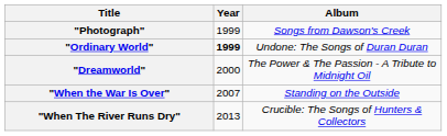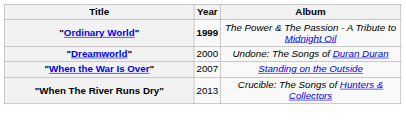 <table class="wikitable plainrowheaders" style="text-align:center;" border="1">
 <tr>
 <th scope="col" style="width:19em;">Title</th>
 <th scope="col" style="width:1em;">Year</th>
 <th scope="col" style="width:18em;">Album</th>
 </tr>
 <tr>
-<th scope="row">"Photograph"</th>
-<td>1999</td>
-<td><em><a href='#'>Songs from Dawson's Creek</a></em></td>
-</tr>
-<tr>
 <th scope="row">"<a href='#'>Ordinary World</a>"</th>
 <td><strong>1999</strong></td>
-<td><em>Undone: The Songs of <a href='#'>Duran Duran</a></em></td>
+<td><em>The Power & The Passion - A Tribute to <a href='#'>Midnight Oil</a></em></td>
 </tr>
 <tr>
 <th scope="row">"<a href='#'>Dreamworld</a>"</th>
 <td>2000</td>
-<td><em>The Power & The Passion - A Tribute to <a href='#'>Midnight Oil</a></em></td>
+<td><em>Undone: The Songs of <a href='#'>Duran Duran</a></em></td>
 </tr>
 <tr>
 <th scope="row">"<a href='#'>When the War Is Over</a>"</th>
 <td>2007</td>
 <td><em><a href='#'>Standing on the Outside</a></em></td>
 </tr>
 <tr>
 <th scope="row">"When The River Runs Dry"</th>
 <td>2013</td>
 <td><em>Crucible: The Songs of <a href='#'>Hunters & Collectors</a></em></td>
 </tr>
 </table>
